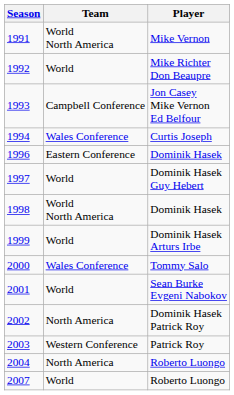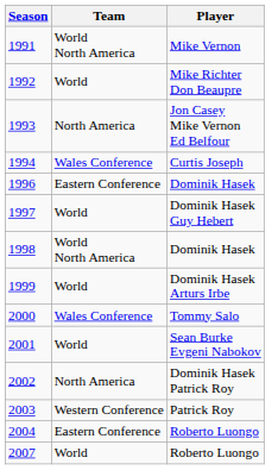 <table class="wikitable sortable">
 <tr>
 <th><a href='#'>Season</a></th>
 <th>Team</th>
 <th>Player</th>
 </tr>
 <tr>
 <td><a href='#'>1991</a></td>
 <td>World<br>North America</td>
 <td><a href='#'>Mike Vernon</a></td>
 </tr>
 <tr>
 <td><a href='#'>1992</a></td>
 <td>World</td>
 <td><a href='#'>Mike Richter</a><br><a href='#'>Don Beaupre</a></td>
 </tr>
 <tr>
 <td><a href='#'>1993</a></td>
-<td>Campbell Conference</td>
+<td>North America</td>
 <td><a href='#'>Jon Casey</a><br>Mike Vernon<br><a href='#'>Ed Belfour</a></td>
 </tr>
 <tr>
 <td><a href='#'>1994</a></td>
 <td><a href='#'>Wales Conference</a></td>
 <td><a href='#'>Curtis Joseph</a></td>
 </tr>
 <tr>
 <td><a href='#'>1996</a></td>
 <td>Eastern Conference</td>
 <td><a href='#'>Dominik Hasek</a></td>
 </tr>
 <tr>
 <td><a href='#'>1997</a></td>
 <td>World</td>
 <td>Dominik Hasek<br><a href='#'>Guy Hebert</a></td>
 </tr>
 <tr>
 <td><a href='#'>1998</a></td>
 <td>World<br>North America</td>
 <td>Dominik Hasek</td>
 </tr>
 <tr>
 <td><a href='#'>1999</a></td>
 <td>World</td>
 <td>Dominik Hasek<br><a href='#'>Arturs Irbe</a></td>
 </tr>
 <tr>
 <td><a href='#'>2000</a></td>
 <td><a href='#'>Wales Conference</a></td>
 <td><a href='#'>Tommy Salo</a></td>
 </tr>
 <tr>
 <td><a href='#'>2001</a></td>
 <td>World</td>
 <td><a href='#'>Sean Burke</a><br><a href='#'>Evgeni Nabokov</a></td>
 </tr>
 <tr>
 <td><a href='#'>2002</a></td>
 <td>North America</td>
 <td>Dominik Hasek<br>Patrick Roy</td>
 </tr>
 <tr>
 <td><a href='#'>2003</a></td>
 <td>Western Conference</td>
 <td>Patrick Roy</td>
 </tr>
 <tr>
 <td><a href='#'>2004</a></td>
-<td>North America</td>
+<td>Eastern Conference</td>
 <td><a href='#'>Roberto Luongo</a></td>
 </tr>
 <tr>
 <td><a href='#'>2007</a></td>
 <td>World</td>
 <td>Roberto Luongo</td>
 </tr>
 </table>
